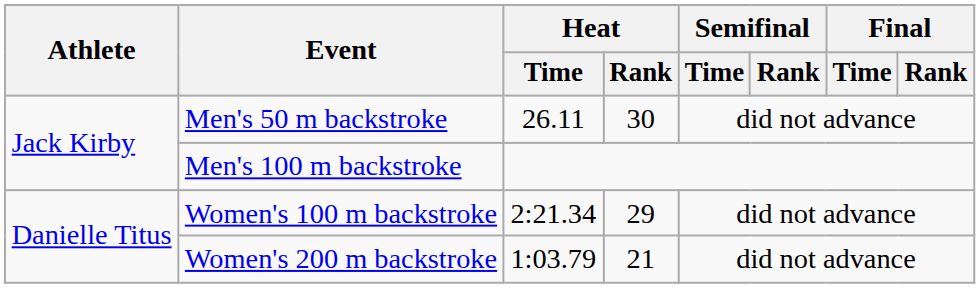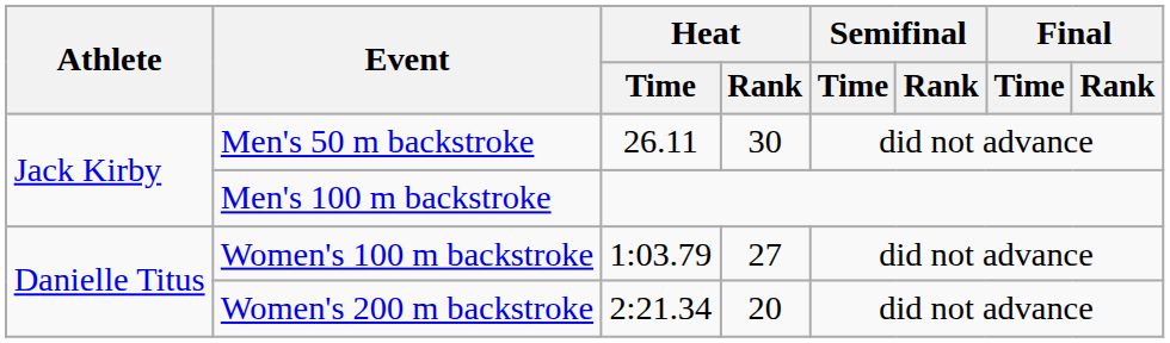 <table class=wikitable style="font-size:90%">
 <tr>
 <th rowspan="2">Athlete</th>
 <th rowspan="2">Event</th>
 <th colspan="2">Heat</th>
 <th colspan="2">Semifinal</th>
 <th colspan="2">Final</th>
 </tr>
 <tr style="font-size:95%">
 <th>Time</th>
 <th>Rank</th>
 <th>Time</th>
 <th>Rank</th>
 <th>Time</th>
 <th>Rank</th>
 </tr>
 <tr align=center>
 <td align=left rowspan=2><a href='#'>Jack Kirby</a></td>
 <td align=left><a href='#'>Men's 50 m backstroke</a></td>
 <td>26.11</td>
 <td>30</td>
 <td colspan=4>did not advance</td>
 </tr>
 <tr align=center>
 <td align=left><a href='#'>Men's 100 m backstroke</a></td>
 <td colspan=6></td>
 </tr>
 <tr align=center>
 <td align=left rowspan=2><a href='#'>Danielle Titus</a></td>
 <td align=left><a href='#'>Women's 100 m backstroke</a></td>
-<td>2:21.34</td>
-<td>29</td>
+<td>1:03.79</td>
+<td>27</td>
 <td colspan=4>did not advance</td>
 </tr>
 <tr align=center>
 <td align=left><a href='#'>Women's 200 m backstroke</a></td>
-<td>1:03.79</td>
-<td>21</td>
+<td>2:21.34</td>
+<td>20</td>
 <td colspan=4>did not advance</td>
 </tr>
 </table>
